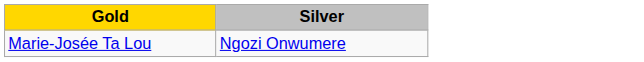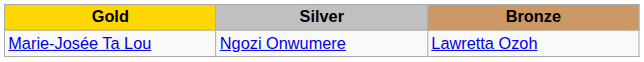 <table class="wikitable" style="text-align:left">
 <tr align="center">
 <td width=200 bgcolor=gold><strong>Gold</strong></td>
 <td width=200 bgcolor=silver><strong>Silver</strong></td>
+<td width=200 bgcolor=CC9966><strong>Bronze</strong></td>
 </tr>
 <tr>
 <td><a href='#'>Marie-Josée Ta Lou</a><br><em></em></td>
 <td><a href='#'>Ngozi Onwumere</a><br><em></em></td>
+<td><a href='#'>Lawretta Ozoh</a><br><em></em></td>
 </tr>
 </table>
